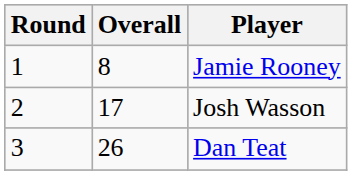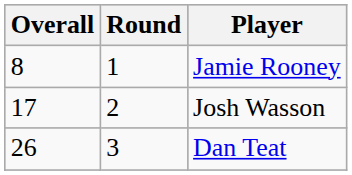 <table class="wikitable">
 <tr>
+<th>Overall</th>
 <th>Round</th>
-<th>Overall</th>
 <th>Player</th>
 </tr>
 <tr>
+<td>8</td>
 <td>1</td>
-<td>8</td>
 <td><a href='#'>Jamie Rooney</a></td>
 </tr>
 <tr>
+<td>17</td>
 <td>2</td>
-<td>17</td>
 <td>Josh Wasson</td>
 </tr>
 <tr>
+<td>26</td>
 <td>3</td>
-<td>26</td>
 <td><a href='#'>Dan Teat</a></td>
 </tr>
 </table>
